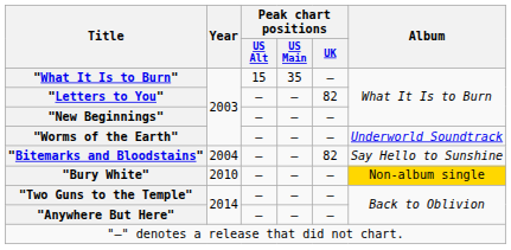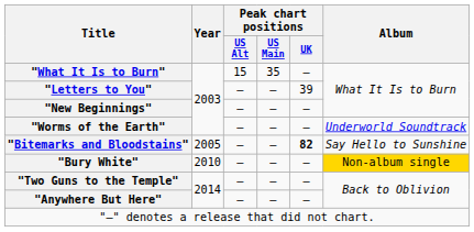 <table class="wikitable plainrowheaders" style="text-align:center;" border="1"|+ List of singles, with selected chart positions>
 <tr>
 <th rowspan="2">Title</th>
 <th rowspan="2">Year</th>
 <th colspan="3">Peak chart positions</th>
 <th rowspan="2">Album</th>
 </tr>
 <tr>
 <th style="width:3em;font-size:85%"><a href='#'>US<br>Alt</a><br></th>
 <th style="width:3em;font-size:85%"><a href='#'>US<br>Main</a><br></th>
 <th style="width:3em;font-size:85%"><a href='#'>UK</a><br></th>
 </tr>
 <tr>
 <th scope="row">"<a href='#'>What It Is to Burn</a>"</th>
 <td rowspan="4">2003</td>
 <td align="center">15</td>
 <td align="center">35</td>
 <td align="center">—</td>
 <td rowspan="3"><em>What It Is to Burn</em></td>
 </tr>
 <tr>
 <th scope="row">"<a href='#'>Letters to You</a>"</th>
 <td align="center">—</td>
 <td align="center">—</td>
-<td align="center">82</td>
+<td align="center">39</td>
 </tr>
 <tr>
 <th scope="row">"New Beginnings"</th>
 <td align="center">—</td>
 <td align="center">—</td>
 <td align="center">—</td>
 </tr>
 <tr>
 <th scope="row">"Worms of the Earth"</th>
 <td align="center">—</td>
 <td align="center">—</td>
 <td align="center">—</td>
 <td><em><a href='#'>Underworld Soundtrack</a></em></td>
 </tr>
 <tr>
 <th scope="row">"<a href='#'>Bitemarks and Bloodstains</a>"</th>
-<td>2004</td>
+<td>2005</td>
 <td align="center">—</td>
 <td align="center">—</td>
-<td align="center">82</td>
+<td align="center"><strong>82</strong></td>
 <td><em>Say Hello to Sunshine</em></td>
 </tr>
 <tr>
 <th scope="row">"Bury White" </th>
 <td>2010</td>
 <td align="center">—</td>
 <td align="center">—</td>
 <td align="center">—</td>
 <td rowspan="" style="background: gold;">Non-album single</td>
 </tr>
 <tr>
 <th scope="row">"Two Guns to the Temple"</th>
 <td rowspan="2">2014</td>
 <td align="center">—</td>
 <td align="center">—</td>
 <td align="center">—</td>
 <td rowspan="2"><em>Back to Oblivion</em></td>
 </tr>
 <tr>
 <th scope="row">"Anywhere But Here"</th>
 <td align="center">—</td>
 <td align="center">—</td>
 <td align="center">—</td>
 </tr>
 <tr>
 <td colspan="7">"—" denotes a release that did not chart.</td>
 </tr>
 </table>
